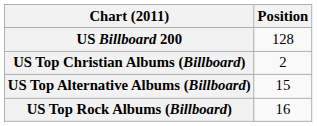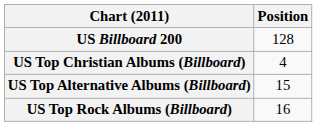 <table class="wikitable sortable plainrowheaders" style="text-align:center">
 <tr>
 <th scope="col">Chart (2011)</th>
 <th scope="col">Position</th>
 </tr>
 <tr>
 <th scope="row">US <em>Billboard</em> 200</th>
 <td>128</td>
 </tr>
 <tr>
 <th scope="row">US Top Christian Albums (<em>Billboard</em>)</th>
-<td>2</td>
+<td>4</td>
 </tr>
 <tr>
 <th scope="row">US Top Alternative Albums (<em>Billboard</em>)</th>
 <td>15</td>
 </tr>
 <tr>
 <th scope="row">US Top Rock Albums (<em>Billboard</em>)</th>
 <td>16</td>
 </tr>
 </table>
